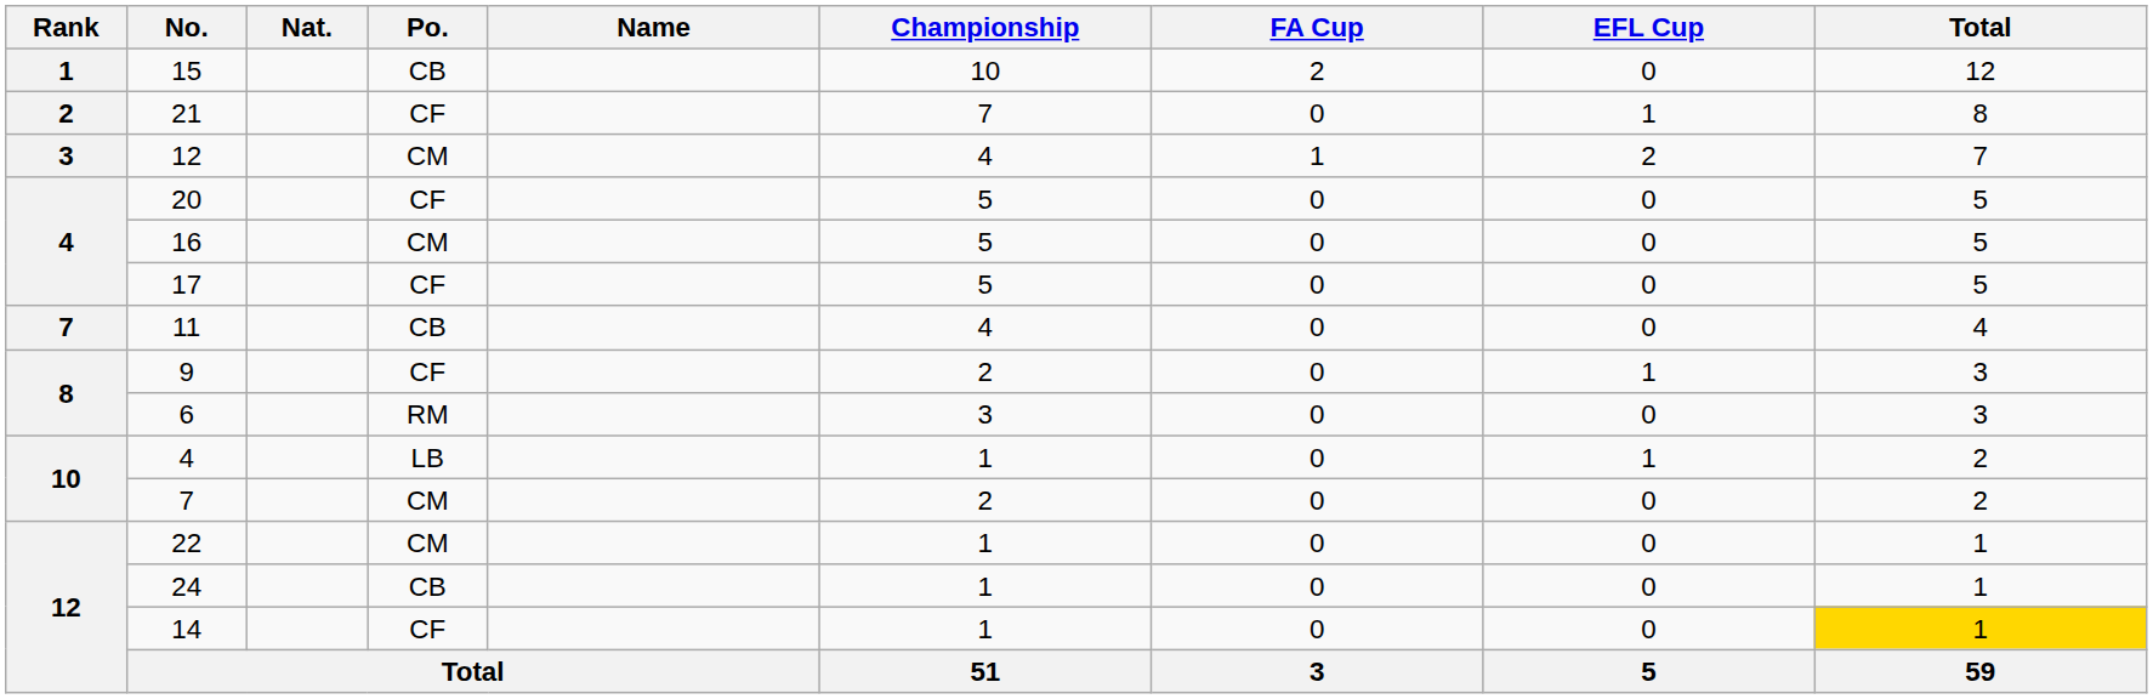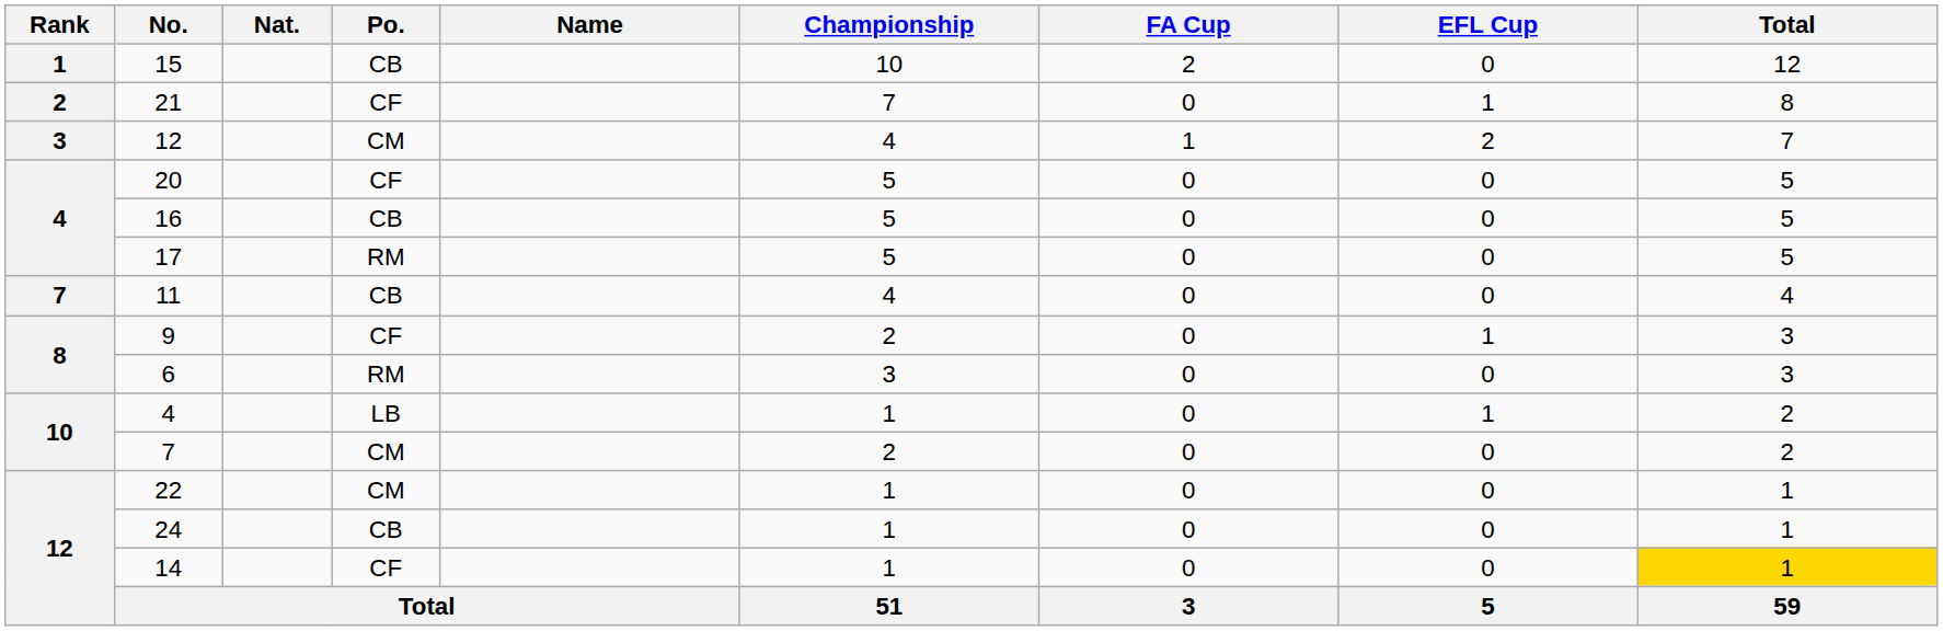 <table class="wikitable" style="text-align:center; font-size:95%; width:95%;">
 <tr>
 <th width=50px>Rank</th>
 <th width=50px>No.</th>
 <th width=50px>Nat.</th>
 <th width=50px>Po.</th>
 <th width=150px>Name</th>
 <th width=150px><a href='#'>Championship</a></th>
 <th width=150px><a href='#'>FA Cup</a></th>
 <th width=150px><a href='#'>EFL Cup</a></th>
 <th width=150px>Total</th>
 </tr>
 <tr>
 <th rowspan=1>1</th>
 <td>15</td>
 <td></td>
 <td>CB</td>
 <td></td>
 <td>10</td>
 <td>2</td>
 <td>0</td>
 <td>12</td>
 </tr>
 <tr>
 <th rowspan=1>2</th>
 <td>21</td>
 <td></td>
 <td>CF</td>
 <td></td>
 <td>7</td>
 <td>0</td>
 <td>1</td>
 <td>8</td>
 </tr>
 <tr>
 <th rowspan=1>3</th>
 <td>12</td>
 <td></td>
 <td>CM</td>
 <td></td>
 <td>4</td>
 <td>1</td>
 <td>2</td>
 <td>7</td>
 </tr>
 <tr>
 <th rowspan=3>4</th>
 <td>20</td>
 <td></td>
 <td>CF</td>
 <td></td>
 <td>5</td>
 <td>0</td>
 <td>0</td>
 <td>5</td>
 </tr>
 <tr>
 <td>16</td>
 <td></td>
-<td>CM</td>
+<td>CB</td>
 <td></td>
 <td>5</td>
 <td>0</td>
 <td>0</td>
 <td>5</td>
 </tr>
 <tr>
 <td>17</td>
 <td></td>
-<td>CF</td>
+<td>RM</td>
 <td></td>
 <td>5</td>
 <td>0</td>
 <td>0</td>
 <td>5</td>
 </tr>
 <tr>
 <th rowspan=1>7</th>
 <td>11</td>
 <td></td>
 <td>CB</td>
 <td></td>
 <td>4</td>
 <td>0</td>
 <td>0</td>
 <td>4</td>
 </tr>
 <tr>
 <th rowspan=2>8</th>
 <td>9</td>
 <td></td>
 <td>CF</td>
 <td></td>
 <td>2</td>
 <td>0</td>
 <td>1</td>
 <td>3</td>
 </tr>
 <tr>
 <td>6</td>
 <td></td>
 <td>RM</td>
 <td></td>
 <td>3</td>
 <td>0</td>
 <td>0</td>
 <td>3</td>
 </tr>
 <tr>
 <th rowspan=2>10</th>
 <td>4</td>
 <td></td>
 <td>LB</td>
 <td></td>
 <td>1</td>
 <td>0</td>
 <td>1</td>
 <td>2</td>
 </tr>
 <tr>
 <td>7</td>
 <td></td>
 <td>CM</td>
 <td></td>
 <td>2</td>
 <td>0</td>
 <td>0</td>
 <td>2</td>
 </tr>
 <tr>
 <th rowspan=4>12</th>
 <td>22</td>
 <td></td>
 <td>CM</td>
 <td></td>
 <td>1</td>
 <td>0</td>
 <td>0</td>
 <td>1</td>
 </tr>
 <tr>
 <td>24</td>
 <td></td>
 <td>CB</td>
 <td></td>
 <td>1</td>
 <td>0</td>
 <td>0</td>
 <td>1</td>
 </tr>
 <tr>
 <td>14</td>
 <td></td>
 <td>CF</td>
 <td></td>
 <td>1</td>
 <td>0</td>
 <td>0</td>
 <td style="background: gold;">1</td>
 </tr>
 <tr>
 <th colspan=4>Total</th>
 <th>51</th>
 <th>3</th>
 <th>5</th>
 <th>59</th>
 </tr>
 </table>
